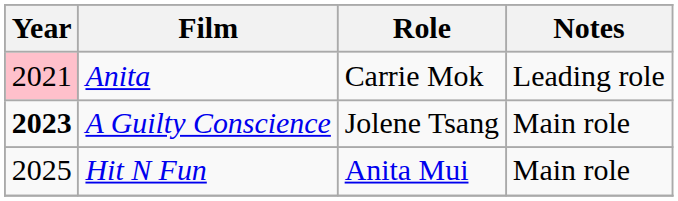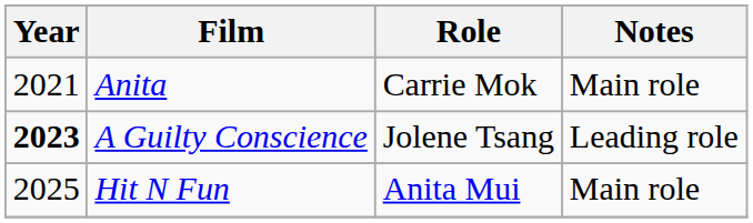 <table class="wikitable">
 <tr>
 <th>Year</th>
 <th>Film</th>
 <th>Role</th>
 <th>Notes</th>
 </tr>
 <tr>
-<td style="background: pink;">2021</td>
+<td>2021</td>
 <td><em><a href='#'>Anita</a></em></td>
 <td>Carrie Mok</td>
-<td>Leading role</td>
+<td>Main role</td>
 </tr>
 <tr>
 <td><strong>2023</strong></td>
 <td><em><a href='#'> A Guilty Conscience</a></em></td>
 <td>Jolene Tsang</td>
-<td>Main role</td>
+<td>Leading role</td>
 </tr>
 <tr>
 <td>2025</td>
 <td><em><a href='#'>Hit N Fun</a></em></td>
 <td><a href='#'>Anita Mui</a></td>
 <td>Main role</td>
 </tr>
 <tr>
 </tr>
 </table>
